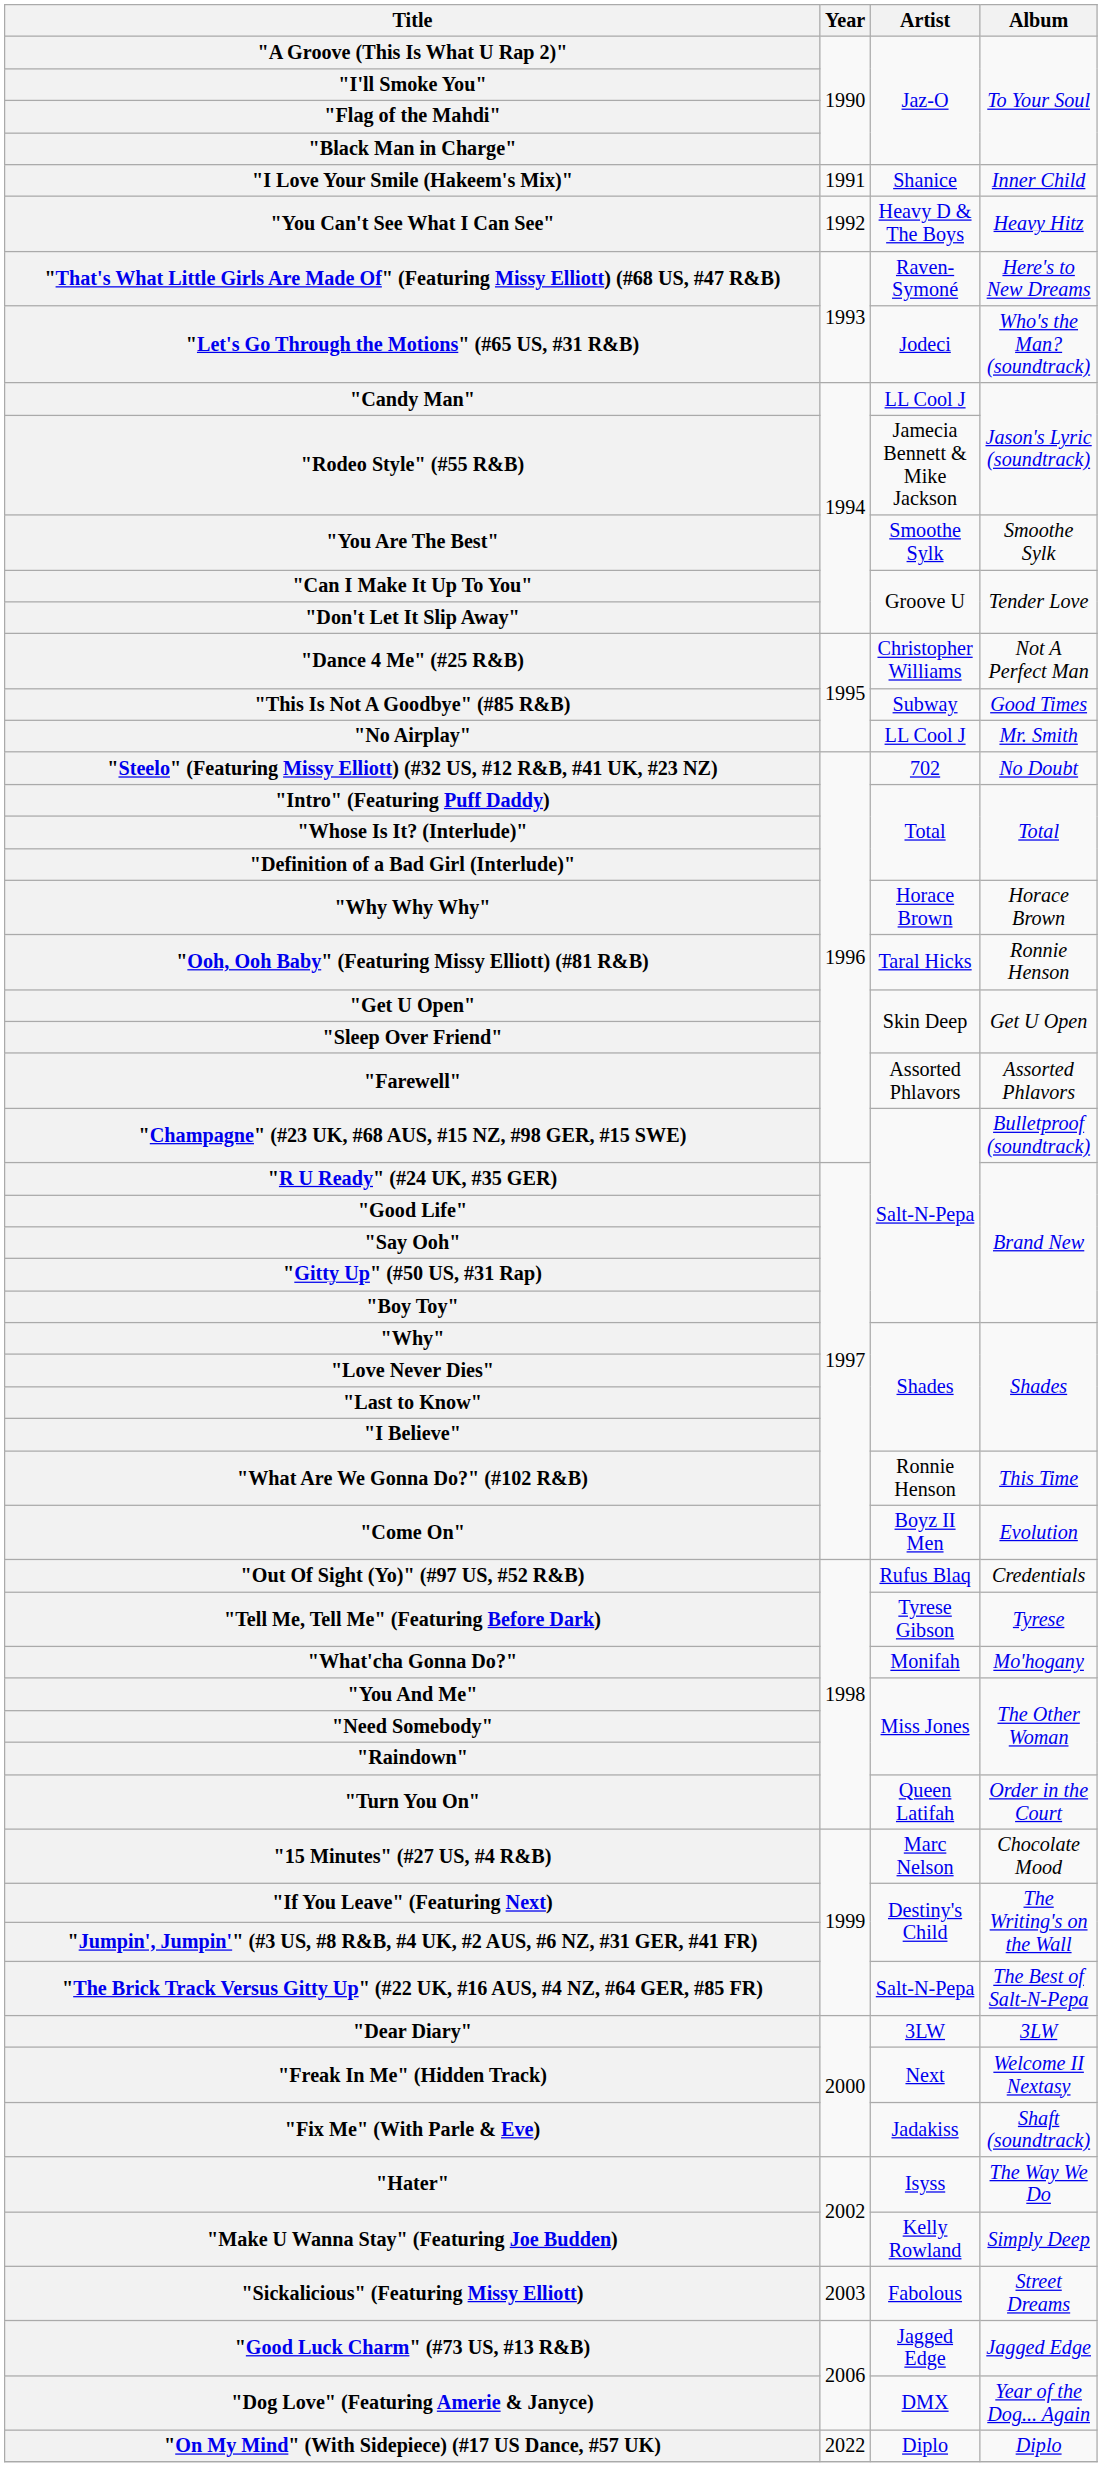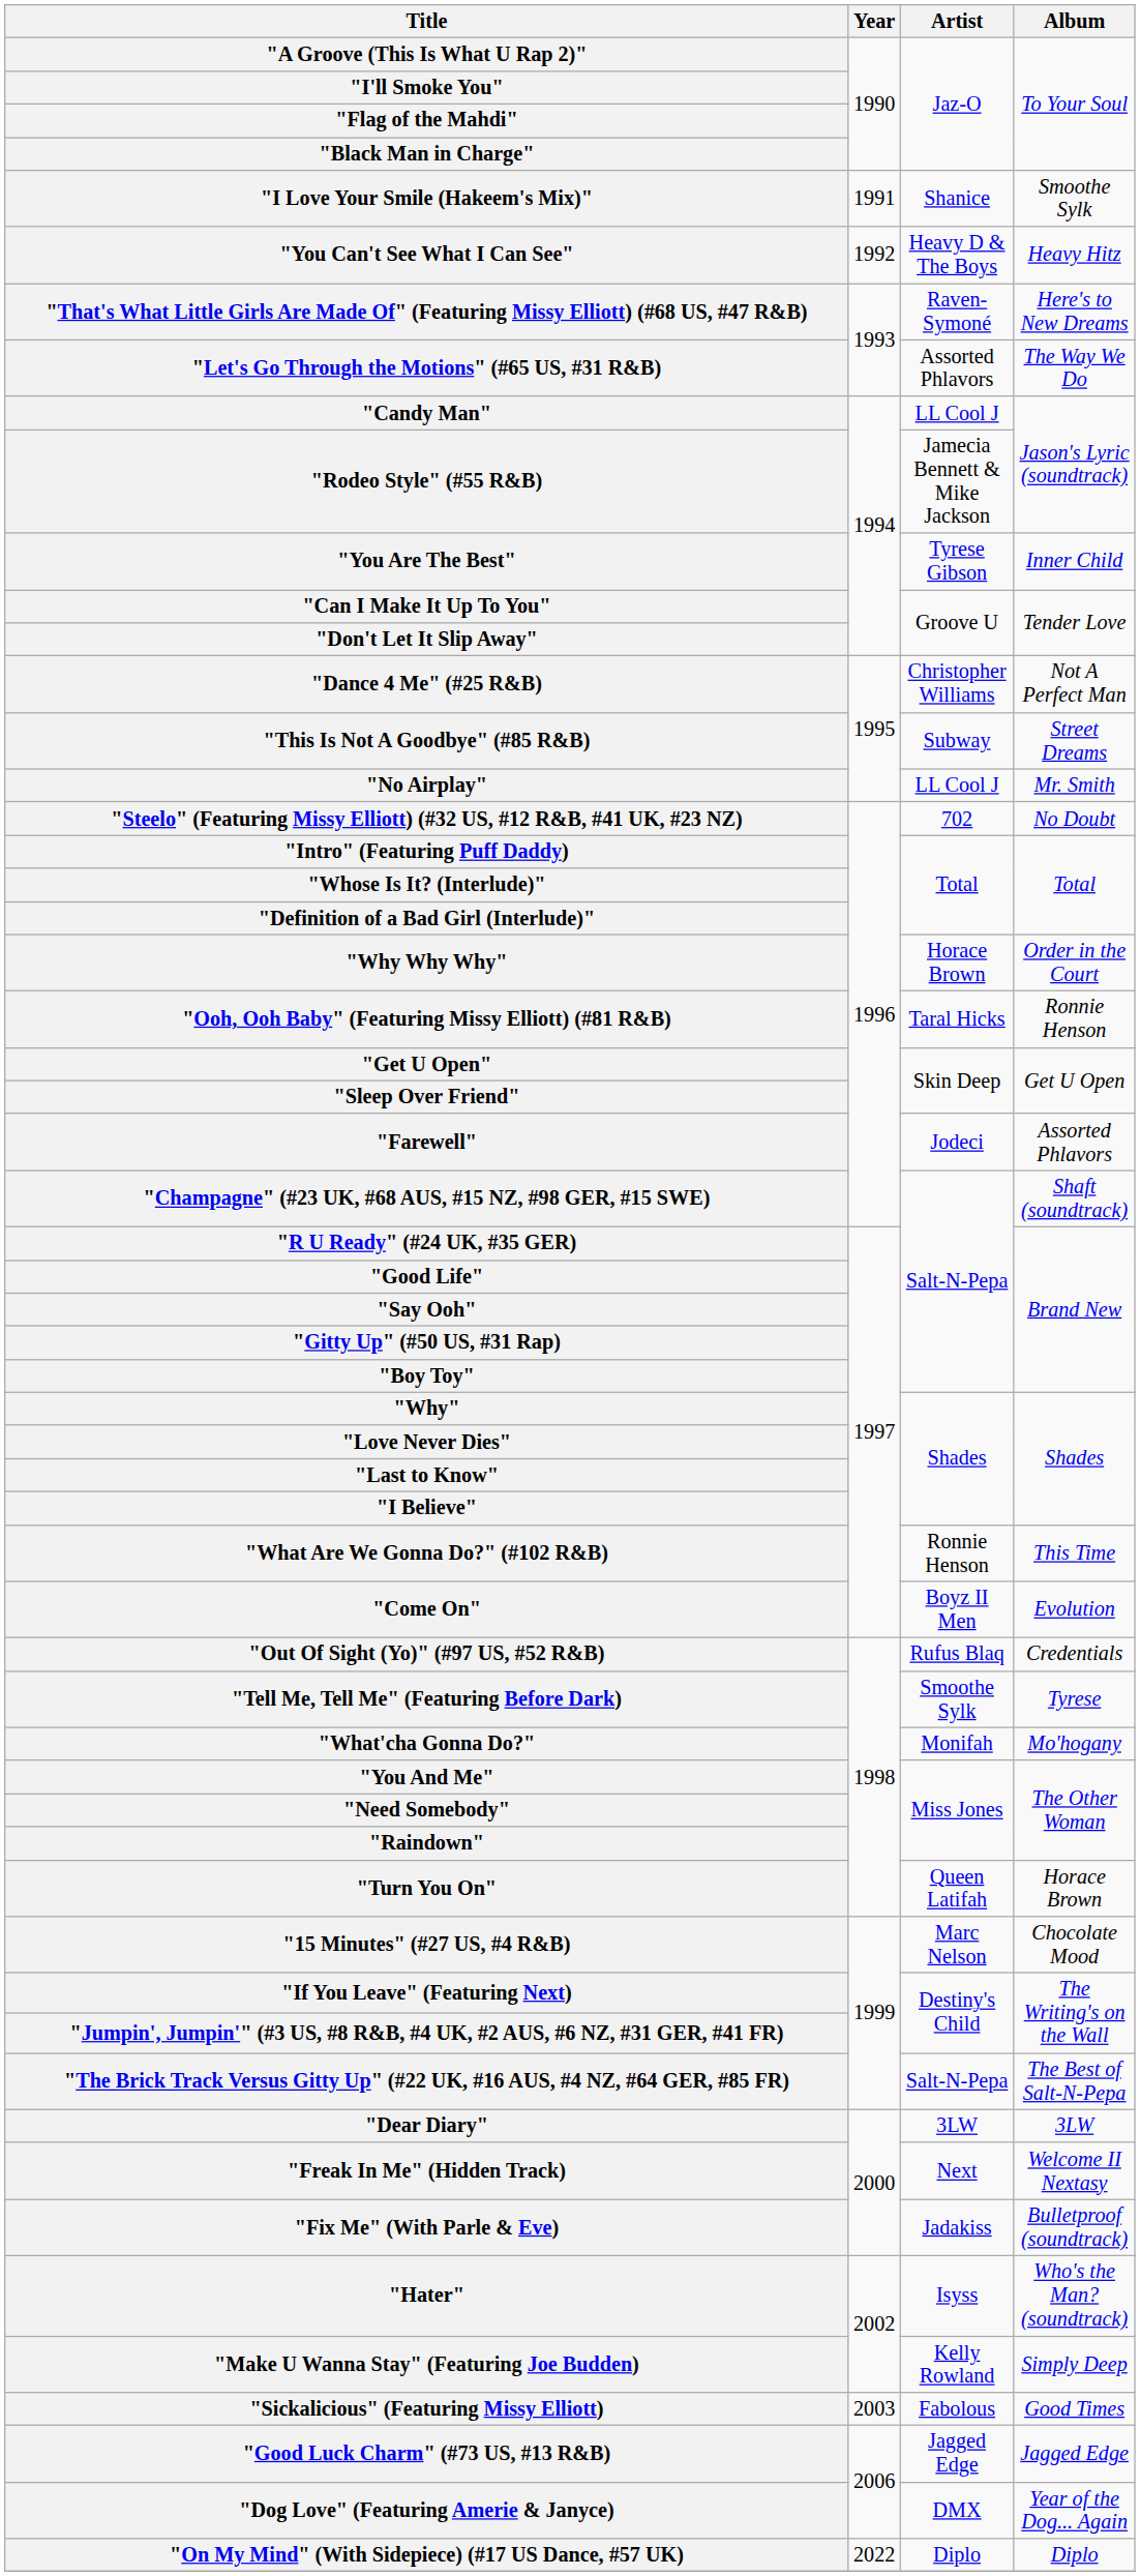 <table class="wikitable plainrowheaders" style="text-align:center;">
 <tr>
 <th scope="col" style="width:40em;">Title</th>
 <th scope="col">Year</th>
 <th scope="col">Artist</th>
 <th scope="col">Album</th>
 </tr>
 <tr>
 <th scope="row">"A Groove (This Is What U Rap 2)"</th>
 <td rowspan="4">1990</td>
 <td rowspan="4"><a href='#'>Jaz-O</a></td>
 <td rowspan="4"><em><a href='#'>To Your Soul</a></em></td>
 </tr>
 <tr>
 <th scope="row">"I'll Smoke You"</th>
 </tr>
 <tr>
 <th scope="row">"Flag of the Mahdi"</th>
 </tr>
 <tr>
 <th scope="row">"Black Man in Charge"</th>
 </tr>
 <tr>
 <th scope="row">"I Love Your Smile (Hakeem's Mix)"</th>
 <td>1991</td>
 <td><a href='#'>Shanice</a></td>
-<td><em><a href='#'>Inner Child</a></em></td>
+<td><em>Smoothe Sylk</em></td>
 </tr>
 <tr>
 <th scope="row">"You Can't See What I Can See"</th>
 <td>1992</td>
 <td><a href='#'>Heavy D & The Boys</a></td>
 <td><em><a href='#'>Heavy Hitz</a></em></td>
 </tr>
 <tr>
 <th scope="row">"<a href='#'>That's What Little Girls Are Made Of</a>" (Featuring <a href='#'>Missy Elliott</a>) <strong>(#68 US, #47 R&B)</strong></th>
 <td rowspan="2">1993</td>
 <td><a href='#'>Raven-Symoné</a></td>
 <td><em><a href='#'>Here's to New Dreams</a></em></td>
 </tr>
 <tr>
 <th scope="row">"<a href='#'>Let's Go Through the Motions</a>" <strong>(#65 US, #31 R&B)</strong></th>
-<td><a href='#'>Jodeci</a></td>
-<td><em><a href='#'>Who's the Man? (soundtrack)</a></em></td>
+<td>Assorted Phlavors</td>
+<td><em><a href='#'>The Way We Do</a></em></td>
 </tr>
 <tr>
 <th scope="row">"Candy Man"</th>
 <td rowspan="5">1994</td>
 <td><a href='#'>LL Cool J</a></td>
 <td rowspan="2"><em><a href='#'>Jason's Lyric (soundtrack)</a></em></td>
 </tr>
 <tr>
 <th scope="row">"Rodeo Style" <strong>(#55 R&B)</strong></th>
 <td>Jamecia Bennett & Mike Jackson</td>
 </tr>
 <tr>
 <th scope="row">"You Are The Best"</th>
-<td><a href='#'>Smoothe Sylk</a></td>
-<td><em>Smoothe Sylk</em></td>
+<td><a href='#'>Tyrese Gibson</a></td>
+<td><em><a href='#'>Inner Child</a></em></td>
 </tr>
 <tr>
 <th scope="row">"Can I Make It Up To You"</th>
 <td rowspan="2">Groove U</td>
 <td rowspan="2"><em>Tender Love</em></td>
 </tr>
 <tr>
 <th scope="row">"Don't Let It Slip Away"</th>
 </tr>
 <tr>
 <th scope="row">"Dance 4 Me" <strong>(#25 R&B)</strong></th>
 <td rowspan="3">1995</td>
 <td><a href='#'>Christopher Williams</a></td>
 <td><em>Not A Perfect Man</em></td>
 </tr>
 <tr>
 <th scope="row">"This Is Not A Goodbye" <strong>(#85 R&B)</strong></th>
 <td><a href='#'>Subway</a></td>
-<td><em><a href='#'>Good Times</a></em></td>
+<td><em><a href='#'>Street Dreams</a></em></td>
 </tr>
 <tr>
 <th scope="row">"No Airplay"</th>
 <td><a href='#'>LL Cool J</a></td>
 <td><em><a href='#'>Mr. Smith</a></em></td>
 </tr>
 <tr>
 <th scope="row">"<a href='#'>Steelo</a>" (Featuring <a href='#'>Missy Elliott</a>) <strong>(#32 US, #12 R&B, #41 UK, #23 NZ)</strong></th>
 <td rowspan="10">1996</td>
 <td><a href='#'>702</a></td>
 <td><em><a href='#'>No Doubt</a></em></td>
 </tr>
 <tr>
 <th scope="row">"Intro" (Featuring <a href='#'>Puff Daddy</a>)</th>
 <td rowspan="3"><a href='#'>Total</a></td>
 <td rowspan="3"><em><a href='#'>Total</a></em></td>
 </tr>
 <tr>
 <th scope="row">"Whose Is It? (Interlude)"</th>
 </tr>
 <tr>
 <th scope="row">"Definition of a Bad Girl (Interlude)"</th>
 </tr>
 <tr>
 <th scope="row">"Why Why Why"</th>
 <td><a href='#'>Horace Brown</a></td>
-<td><em>Horace Brown</em></td>
+<td><em><a href='#'>Order in the Court</a></em></td>
 </tr>
 <tr>
 <th scope="row">"<a href='#'>Ooh, Ooh Baby</a>" (Featuring Missy Elliott) <strong>(#81 R&B)</strong></th>
 <td><a href='#'>Taral Hicks</a></td>
 <td><em>Ronnie Henson</em></td>
 </tr>
 <tr>
 <th scope="row">"Get U Open"</th>
 <td rowspan="2">Skin Deep</td>
 <td rowspan="2"><em>Get U Open</em></td>
 </tr>
 <tr>
 <th scope="row">"Sleep Over Friend"</th>
 </tr>
 <tr>
 <th scope="row">"Farewell"</th>
-<td>Assorted Phlavors</td>
+<td><a href='#'>Jodeci</a></td>
 <td><em>Assorted Phlavors</em></td>
 </tr>
 <tr>
 <th scope="row">"<a href='#'>Champagne</a>" <strong>(#23 UK, #68 AUS, #15 NZ, #98 GER, #15 SWE)</strong></th>
 <td rowspan="6"><a href='#'>Salt-N-Pepa</a></td>
-<td><em><a href='#'>Bulletproof (soundtrack)</a></em></td>
+<td><em><a href='#'>Shaft (soundtrack)</a></em></td>
 </tr>
 <tr>
 <th scope="row">"<a href='#'>R U Ready</a>" <strong>(#24 UK, #35 GER)</strong></th>
 <td rowspan="11">1997</td>
 <td rowspan="5"><em><a href='#'>Brand New</a></em></td>
 </tr>
 <tr>
 <th scope="row">"Good Life"</th>
 </tr>
 <tr>
 <th scope="row">"Say Ooh"</th>
 </tr>
 <tr>
 <th scope="row">"<a href='#'>Gitty Up</a>" <strong>(#50 US, #31 Rap)</strong></th>
 </tr>
 <tr>
 <th scope="row">"Boy Toy"</th>
 </tr>
 <tr>
 <th scope="row">"Why"</th>
 <td rowspan="4"><a href='#'>Shades</a></td>
 <td rowspan="4"><em><a href='#'>Shades</a></em></td>
 </tr>
 <tr>
 <th scope="row">"Love Never Dies"</th>
 </tr>
 <tr>
 <th scope="row">"Last to Know"</th>
 </tr>
 <tr>
 <th scope="row">"I Believe"</th>
 </tr>
 <tr>
 <th scope="row">"What Are We Gonna Do?" <strong>(#102 R&B)</strong></th>
 <td>Ronnie Henson</td>
 <td><em><a href='#'>This Time</a></em></td>
 </tr>
 <tr>
 <th scope="row">"Come On"</th>
 <td><a href='#'>Boyz II Men</a></td>
 <td><em><a href='#'>Evolution</a></em></td>
 </tr>
 <tr>
 <th scope="row">"Out Of Sight (Yo)" <strong>(#97 US, #52 R&B)</strong></th>
 <td rowspan="7">1998</td>
 <td><a href='#'>Rufus Blaq</a></td>
 <td><em>Credentials</em></td>
 </tr>
 <tr>
 <th scope="row">"Tell Me, Tell Me" (Featuring <a href='#'>Before Dark</a>)</th>
-<td><a href='#'>Tyrese Gibson</a></td>
+<td><a href='#'>Smoothe Sylk</a></td>
 <td><em><a href='#'>Tyrese</a></em></td>
 </tr>
 <tr>
 <th scope="row">"What'cha Gonna Do?"</th>
 <td><a href='#'>Monifah</a></td>
 <td><em><a href='#'>Mo'hogany</a></em></td>
 </tr>
 <tr>
 <th scope="row">"You And Me"</th>
 <td rowspan="3"><a href='#'>Miss Jones</a></td>
 <td rowspan="3"><em><a href='#'>The Other Woman</a></em></td>
 </tr>
 <tr>
 <th scope="row">"Need Somebody"</th>
 </tr>
 <tr>
 <th scope="row">"Raindown"</th>
 </tr>
 <tr>
 <th scope="row">"Turn You On"</th>
 <td><a href='#'>Queen Latifah</a></td>
-<td><em><a href='#'>Order in the Court</a></em></td>
+<td><em>Horace Brown</em></td>
 </tr>
 <tr>
 <th scope="row">"15 Minutes" <strong>(#27 US, #4 R&B)</strong></th>
 <td rowspan="4">1999</td>
 <td><a href='#'>Marc Nelson</a></td>
 <td><em>Chocolate Mood</em></td>
 </tr>
 <tr>
 <th scope="row">"If You Leave" (Featuring <a href='#'>Next</a>)</th>
 <td rowspan="2"><a href='#'>Destiny's Child</a></td>
 <td rowspan="2"><em><a href='#'>The Writing's on the Wall</a></em></td>
 </tr>
 <tr>
 <th scope="row">"<a href='#'>Jumpin', Jumpin'</a>" <strong>(#3 US, #8 R&B, #4 UK, #2 AUS, #6 NZ, #31 GER, #41 FR)</strong></th>
 </tr>
 <tr>
 <th scope="row">"<a href='#'>The Brick Track Versus Gitty Up</a>" <strong>(#22 UK, #16 AUS, #4 NZ, #64 GER, #85 FR)</strong></th>
 <td><a href='#'>Salt-N-Pepa</a></td>
 <td><em><a href='#'>The Best of Salt-N-Pepa</a></em></td>
 </tr>
 <tr>
 <th scope="row">"Dear Diary"</th>
 <td rowspan="3">2000</td>
 <td><a href='#'>3LW</a></td>
 <td><em><a href='#'>3LW</a></em></td>
 </tr>
 <tr>
 <th scope="row">"Freak In Me" (Hidden Track)</th>
 <td><a href='#'>Next</a></td>
 <td><em><a href='#'>Welcome II Nextasy</a></em></td>
 </tr>
 <tr>
 <th scope="row">"Fix Me" (With Parle & <a href='#'>Eve</a>)</th>
 <td><a href='#'>Jadakiss</a></td>
-<td><em><a href='#'>Shaft (soundtrack)</a></em></td>
+<td><em><a href='#'>Bulletproof (soundtrack)</a></em></td>
 </tr>
 <tr>
 <th scope="row">"Hater"</th>
 <td rowspan="2">2002</td>
 <td><a href='#'>Isyss</a></td>
-<td><em><a href='#'>The Way We Do</a></em></td>
+<td><em><a href='#'>Who's the Man? (soundtrack)</a></em></td>
 </tr>
 <tr>
 <th scope="row">"Make U Wanna Stay" (Featuring <a href='#'>Joe Budden</a>)</th>
 <td><a href='#'>Kelly Rowland</a></td>
 <td><em><a href='#'>Simply Deep</a></em></td>
 </tr>
 <tr>
 <th scope="row">"Sickalicious" (Featuring <a href='#'>Missy Elliott</a>)</th>
 <td>2003</td>
 <td><a href='#'>Fabolous</a></td>
-<td><em><a href='#'>Street Dreams</a></em></td>
+<td><em><a href='#'>Good Times</a></em></td>
 </tr>
 <tr>
 <th scope="row">"<a href='#'>Good Luck Charm</a>" <strong>(#73 US, #13 R&B)</strong></th>
 <td rowspan="2">2006</td>
 <td><a href='#'>Jagged Edge</a></td>
 <td><em><a href='#'>Jagged Edge</a></em></td>
 </tr>
 <tr>
 <th scope="row">"Dog Love" (Featuring <a href='#'>Amerie</a> & Janyce)</th>
 <td><a href='#'>DMX</a></td>
 <td><em><a href='#'>Year of the Dog... Again</a></em></td>
 </tr>
 <tr>
 <th scope="row">"<a href='#'>On My Mind</a>" (With Sidepiece) <strong>(#17 US Dance, #57 UK)</strong></th>
 <td>2022</td>
 <td><a href='#'>Diplo</a></td>
 <td><em><a href='#'>Diplo</a></em></td>
 </tr>
 <tr>
 </tr>
 </table>
